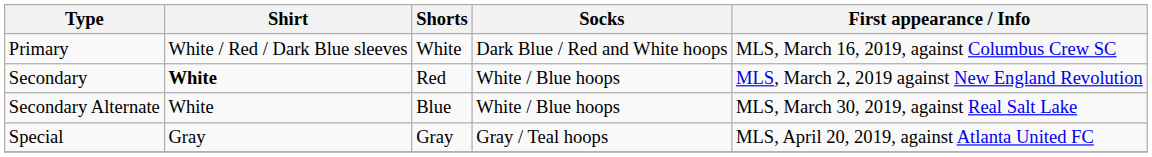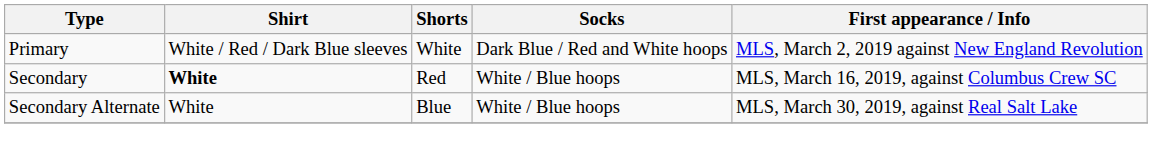 <table class="wikitable">
 <tr>
 <th>Type</th>
 <th>Shirt</th>
 <th>Shorts</th>
 <th>Socks</th>
 <th>First appearance / Info</th>
 </tr>
 <tr>
 <td>Primary</td>
 <td>White / Red / Dark Blue sleeves</td>
 <td>White</td>
 <td>Dark Blue / Red and White hoops</td>
-<td>MLS, March 16, 2019, against <a href='#'>Columbus Crew SC</a></td>
+<td><a href='#'>MLS</a>, March 2, 2019 against <a href='#'>New England Revolution</a></td>
 </tr>
 <tr>
 <td>Secondary</td>
 <td><strong>White</strong></td>
 <td>Red</td>
 <td>White / Blue hoops</td>
-<td><a href='#'>MLS</a>, March 2, 2019 against <a href='#'>New England Revolution</a></td>
+<td>MLS, March 16, 2019, against <a href='#'>Columbus Crew SC</a></td>
 </tr>
 <tr>
 <td>Secondary Alternate</td>
 <td>White</td>
 <td>Blue</td>
 <td>White / Blue hoops</td>
 <td>MLS, March 30, 2019, against <a href='#'>Real Salt Lake</a></td>
 </tr>
 <tr>
-<td>Special</td>
-<td>Gray</td>
-<td>Gray</td>
-<td>Gray / Teal hoops</td>
-<td>MLS, April 20, 2019, against <a href='#'>Atlanta United FC</a></td>
-</tr>
-<tr>
 </tr>
 </table>
